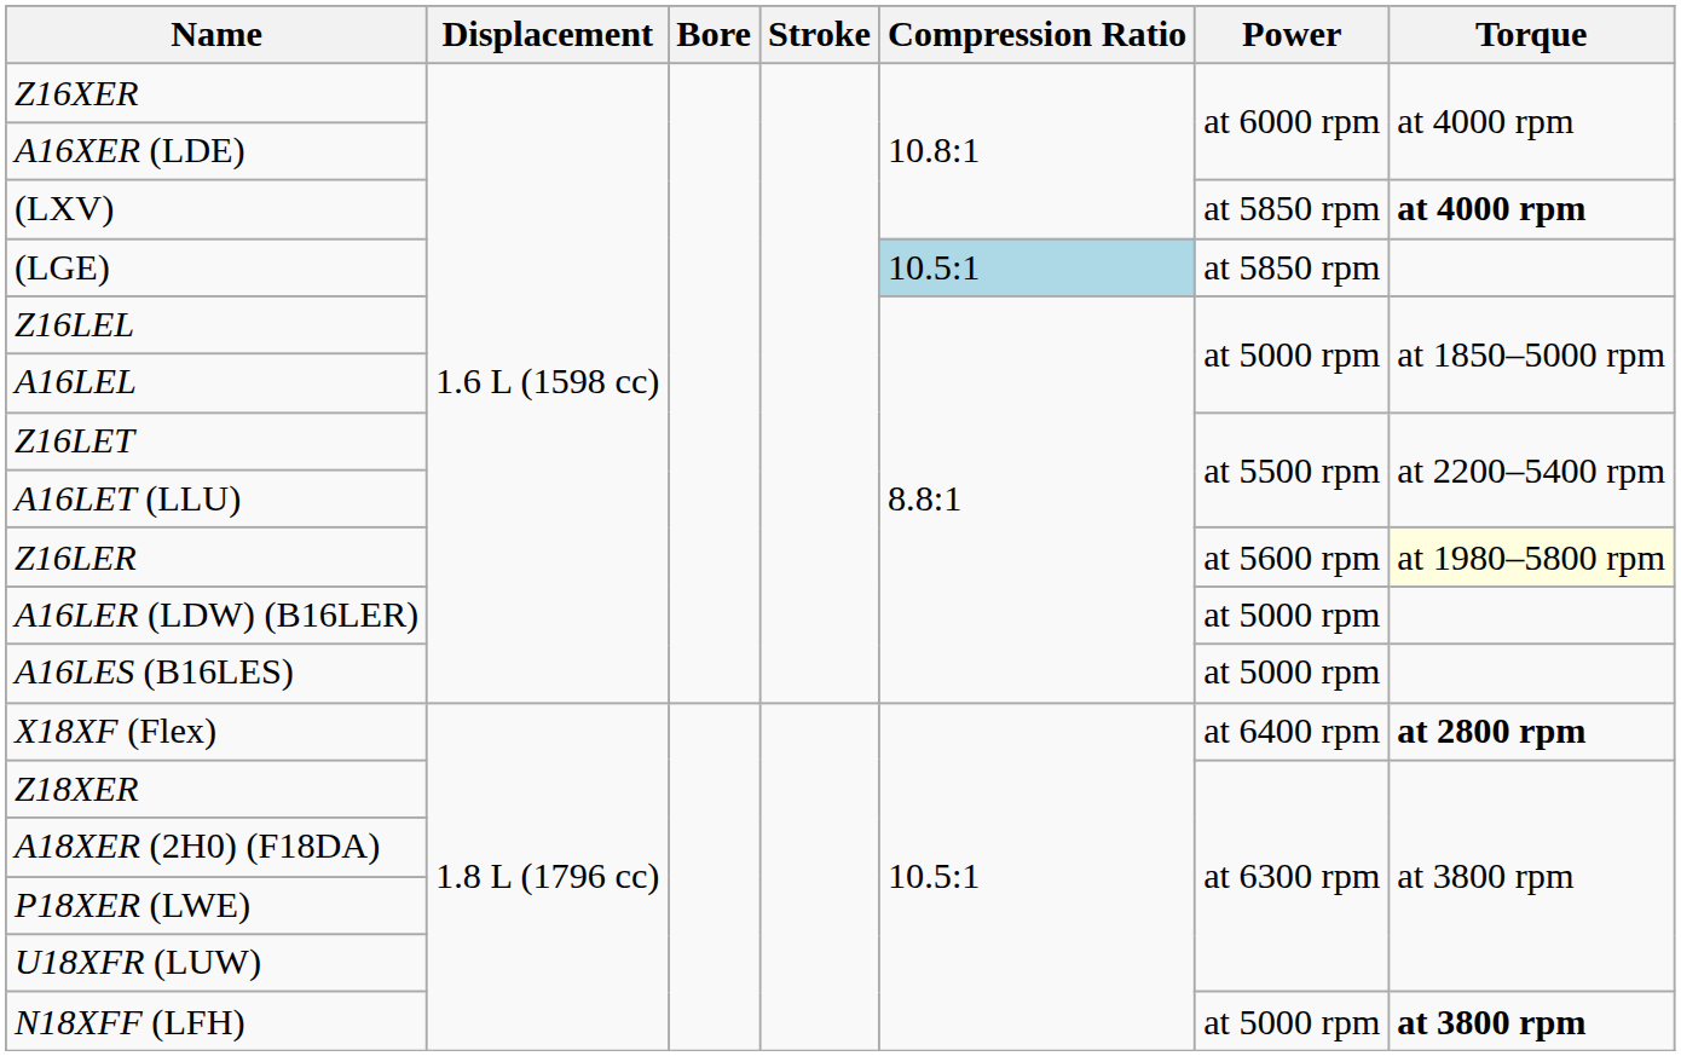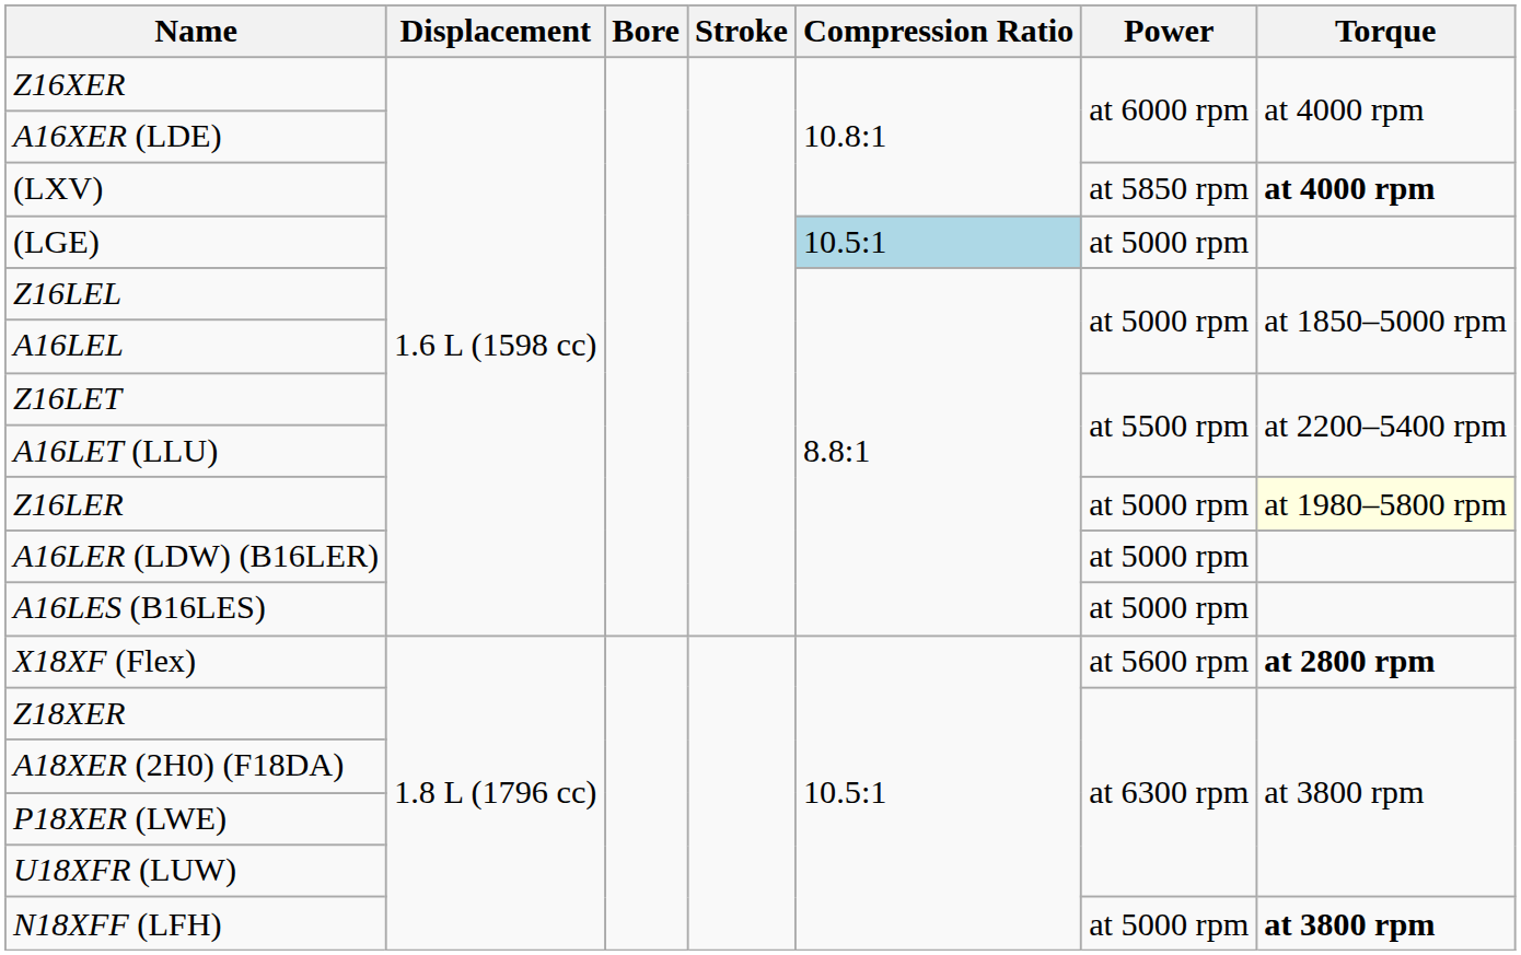 <table class=wikitable>
 <tr>
 <th>Name</th>
 <th>Displacement</th>
 <th>Bore</th>
 <th>Stroke</th>
 <th>Compression Ratio</th>
 <th>Power</th>
 <th>Torque</th>
 </tr>
 <tr>
 <td><em>Z16XER</em></td>
 <td rowspan="11">1.6 L (1598 cc)</td>
 <td rowspan="11"></td>
 <td rowspan="11"></td>
 <td rowspan="3">10.8:1</td>
 <td rowspan="2"> at 6000 rpm</td>
 <td rowspan="2"> at 4000 rpm</td>
 </tr>
 <tr>
 <td><em>A16XER</em> (LDE)</td>
 </tr>
 <tr>
 <td>(LXV)</td>
 <td> at 5850 rpm</td>
 <td><strong> at 4000 rpm</strong></td>
 </tr>
 <tr>
 <td>(LGE)</td>
 <td style="background: lightblue;">10.5:1</td>
-<td> at 5850 rpm</td>
+<td> at 5000 rpm</td>
 <td></td>
 </tr>
 <tr>
 <td><em>Z16LEL</em></td>
 <td rowspan=7>8.8:1</td>
 <td rowspan=2> at 5000 rpm</td>
 <td rowspan=2> at 1850–5000 rpm</td>
 </tr>
 <tr>
 <td><em>A16LEL</em></td>
 </tr>
 <tr>
 <td><em>Z16LET</em></td>
 <td rowspan=2> at 5500 rpm</td>
 <td rowspan=2> at 2200–5400 rpm</td>
 </tr>
 <tr>
 <td><em>A16LET</em> (LLU)</td>
 </tr>
 <tr>
 <td><em>Z16LER</em></td>
-<td> at 5600 rpm</td>
+<td> at 5000 rpm</td>
 <td style="background: lightyellow;"> at 1980–5800 rpm</td>
 </tr>
 <tr>
 <td><em>A16LER</em> (LDW) (B16LER)</td>
 <td> at 5000 rpm</td>
 <td></td>
 </tr>
 <tr>
 <td><em>A16LES</em> (B16LES)</td>
 <td> at 5000 rpm</td>
 <td></td>
 </tr>
 <tr>
 <td><em>X18XF</em> (Flex)</td>
 <td rowspan=6>1.8 L (1796 cc)</td>
 <td rowspan=6></td>
 <td rowspan=6></td>
 <td rowspan=6>10.5:1</td>
-<td> at 6400 rpm</td>
+<td> at 5600 rpm</td>
 <td><strong> at 2800 rpm</strong></td>
 </tr>
 <tr>
 <td><em>Z18XER</em></td>
 <td rowspan=4> at 6300 rpm</td>
 <td rowspan=4> at 3800 rpm</td>
 </tr>
 <tr>
 <td><em>A18XER</em> (2H0) (F18DA)</td>
 </tr>
 <tr>
 <td><em>P18XER</em> (LWE)</td>
 </tr>
 <tr>
 <td><em>U18XFR</em> (LUW)</td>
 </tr>
 <tr>
 <td><em>N18XFF</em> (LFH)</td>
 <td> at 5000 rpm</td>
 <td><strong> at 3800 rpm</strong></td>
 </tr>
 </table>
